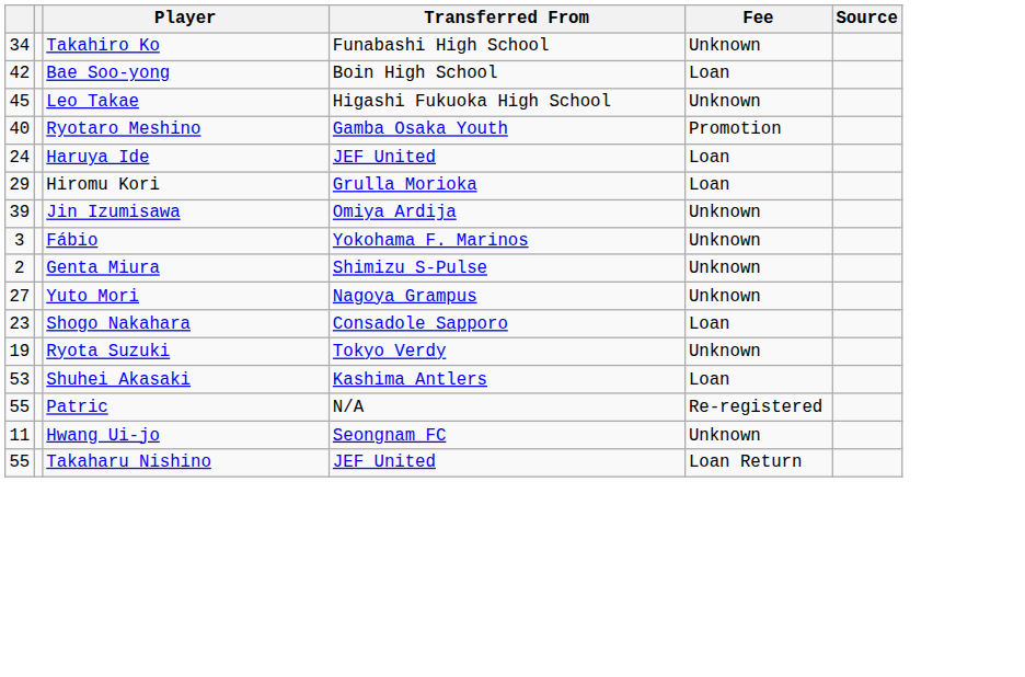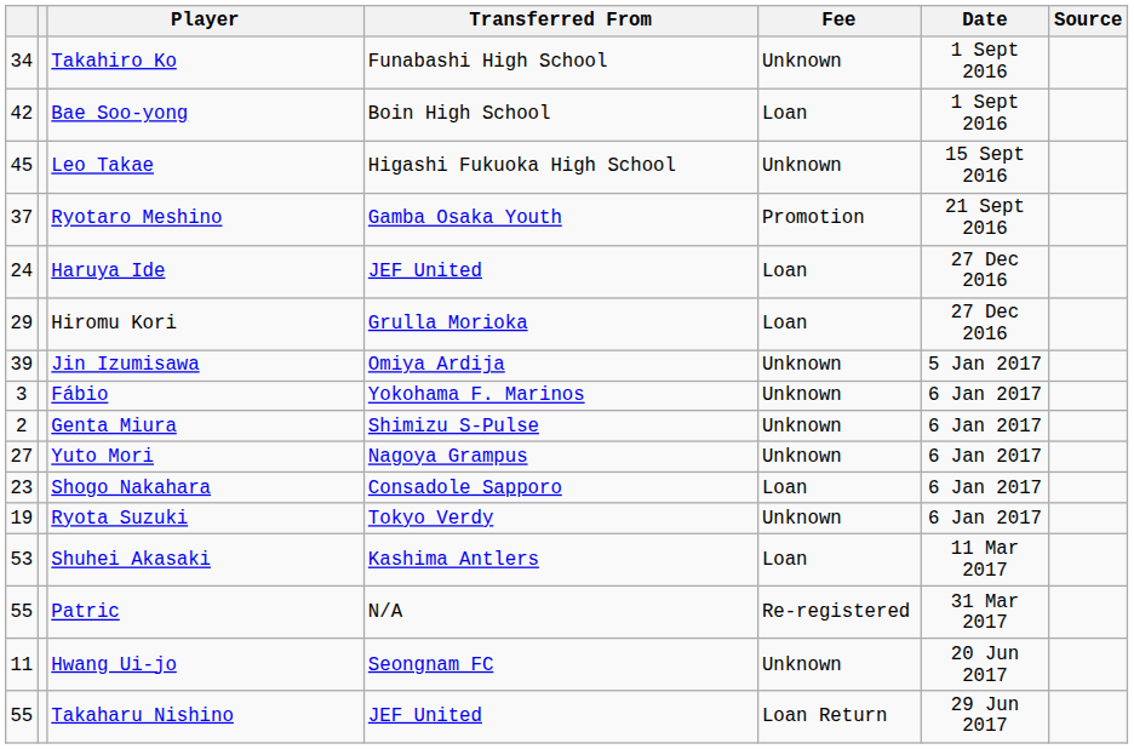 <table class="wikitable plainrowheaders sortable" style="font-size:95%">
 <tr>
 <th></th>
 <th></th>
 <th scope="col" style="width:200px;">Player</th>
 <th scope="col" style="width:250px;">Transferred From</th>
 <th scope="col" style="width:100px;">Fee</th>
+<th scope="col" style="width:78px;">Date</th>
 <th>Source</th>
 </tr>
 <tr>
 <td align=center>34</td>
 <td align=center></td>
 <td> <a href='#'>Takahiro Ko</a></td>
 <td> Funabashi High School</td>
 <td align=left>Unknown</td>
+<td align=center>1 Sept 2016</td>
 <td align=center></td>
 </tr>
 <tr>
 <td align=center>42</td>
 <td align=center></td>
 <td> <a href='#'>Bae Soo-yong</a></td>
 <td> Boin High School</td>
 <td align=left>Loan</td>
+<td align=center>1 Sept 2016</td>
 <td align=center></td>
 </tr>
 <tr>
 <td align=center>45</td>
 <td align=center></td>
 <td> <a href='#'>Leo Takae</a></td>
 <td> Higashi Fukuoka High School</td>
 <td align=left>Unknown</td>
+<td align=center>15 Sept 2016</td>
 <td align=center></td>
 </tr>
 <tr>
-<td align=center>40</td>
+<td align=center>37</td>
 <td align=center></td>
 <td> <a href='#'>Ryotaro Meshino</a></td>
 <td> <a href='#'>Gamba Osaka Youth</a></td>
 <td align=left>Promotion</td>
+<td align=center>21 Sept 2016</td>
 <td align=center></td>
 </tr>
 <tr>
 <td align=center>24</td>
 <td align=center></td>
 <td> <a href='#'>Haruya Ide</a></td>
 <td> <a href='#'>JEF United</a></td>
 <td align=left>Loan</td>
+<td align=center>27 Dec 2016</td>
 <td align=center></td>
 </tr>
 <tr>
 <td align=center>29</td>
 <td align=center></td>
 <td> Hiromu Kori</td>
 <td> <a href='#'>Grulla Morioka</a></td>
 <td align=left>Loan</td>
+<td align=center>27 Dec 2016</td>
 <td align=center></td>
 </tr>
 <tr>
 <td align=center>39</td>
 <td align=center></td>
 <td> <a href='#'>Jin Izumisawa</a></td>
 <td> <a href='#'>Omiya Ardija</a></td>
 <td align=left>Unknown</td>
+<td align=center>5 Jan 2017</td>
 <td align=center></td>
 </tr>
 <tr>
 <td align=center>3</td>
 <td align=center></td>
 <td> <a href='#'>Fábio</a></td>
 <td> <a href='#'>Yokohama F. Marinos</a></td>
 <td align=left>Unknown</td>
+<td align=center>6 Jan 2017</td>
 <td align=center></td>
 </tr>
 <tr>
 <td align=center>2</td>
 <td align=center></td>
 <td> <a href='#'>Genta Miura</a></td>
 <td> <a href='#'>Shimizu S-Pulse</a></td>
 <td align=left>Unknown</td>
+<td align=center>6 Jan 2017</td>
 <td align=center></td>
 </tr>
 <tr>
 <td align=center>27</td>
 <td align=center></td>
 <td> <a href='#'>Yuto Mori</a></td>
 <td> <a href='#'>Nagoya Grampus</a></td>
 <td align=left>Unknown</td>
+<td align=center>6 Jan 2017</td>
 <td align=center></td>
 </tr>
 <tr>
 <td align=center>23</td>
 <td align=center></td>
 <td> <a href='#'>Shogo Nakahara</a></td>
 <td> <a href='#'>Consadole Sapporo</a></td>
 <td align=left>Loan</td>
+<td align=center>6 Jan 2017</td>
 <td align=center></td>
 </tr>
 <tr>
 <td align=center>19</td>
 <td align=center></td>
 <td> <a href='#'>Ryota Suzuki</a></td>
 <td> <a href='#'>Tokyo Verdy</a></td>
 <td align=left>Unknown</td>
+<td align=center>6 Jan 2017</td>
 <td align=center></td>
 </tr>
 <tr>
 <td align=center>53</td>
 <td align=center></td>
 <td> <a href='#'>Shuhei Akasaki</a></td>
 <td> <a href='#'>Kashima Antlers</a></td>
 <td align=left>Loan</td>
+<td align=center>11 Mar 2017</td>
 <td align=center></td>
 </tr>
 <tr>
 <td align=center>55</td>
 <td align=center></td>
 <td> <a href='#'>Patric</a></td>
 <td>N/A</td>
 <td align=left>Re-registered</td>
+<td align=center>31 Mar 2017</td>
 <td align=center></td>
 </tr>
 <tr>
 <td align=center>11</td>
 <td align=center></td>
 <td> <a href='#'>Hwang Ui-jo</a></td>
 <td> <a href='#'>Seongnam FC</a></td>
 <td align=left>Unknown</td>
+<td align=center>20 Jun 2017</td>
 <td align=center></td>
 </tr>
 <tr>
 <td align=center>55</td>
 <td align=center></td>
 <td> <a href='#'>Takaharu Nishino</a></td>
 <td> <a href='#'>JEF United</a></td>
 <td align=left>Loan Return</td>
+<td align=center>29 Jun 2017</td>
 <td align=center></td>
 </tr>
 </table>
